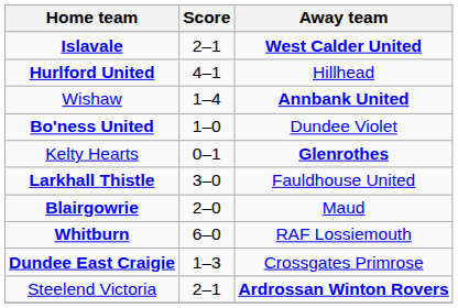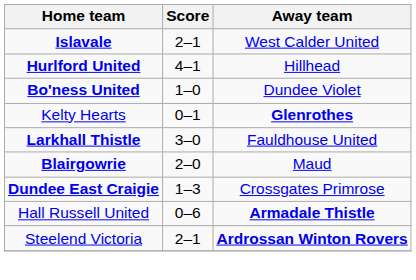 <table class="wikitable" style="text-align: center">
 <tr>
 <th>Home team</th>
 <th>Score</th>
 <th>Away team</th>
 </tr>
 <tr>
 <td><strong><a href='#'>Islavale</a></strong></td>
 <td>2–1</td>
-<td><strong><a href='#'>West Calder United</a></strong></td>
+<td><a href='#'>West Calder United</a></td>
 </tr>
 <tr>
 <td><strong><a href='#'>Hurlford United</a></strong></td>
 <td>4–1</td>
 <td><a href='#'>Hillhead</a></td>
-</tr>
-<tr>
-<td><a href='#'>Wishaw</a></td>
-<td>1–4</td>
-<td><strong><a href='#'>Annbank United</a></strong></td>
 </tr>
 <tr>
 <td><strong><a href='#'>Bo'ness United</a></strong></td>
 <td>1–0</td>
 <td><a href='#'>Dundee Violet</a></td>
 </tr>
 <tr>
 <td><a href='#'>Kelty Hearts</a></td>
 <td>0–1</td>
 <td><strong><a href='#'>Glenrothes</a></strong></td>
 </tr>
 <tr>
 <td><strong><a href='#'>Larkhall Thistle</a></strong></td>
 <td>3–0</td>
 <td><a href='#'>Fauldhouse United</a></td>
 </tr>
 <tr>
 <td><strong><a href='#'>Blairgowrie</a></strong></td>
 <td>2–0</td>
 <td><a href='#'>Maud</a></td>
 </tr>
 <tr>
-<td><strong><a href='#'>Whitburn</a></strong></td>
-<td>6–0</td>
-<td><a href='#'>RAF Lossiemouth</a></td>
-</tr>
-<tr>
 <td><strong><a href='#'>Dundee East Craigie</a></strong></td>
 <td>1–3</td>
 <td><a href='#'>Crossgates Primrose</a></td>
+</tr>
+<tr>
+<td><a href='#'>Hall Russell United</a></td>
+<td>0–6</td>
+<td><strong><a href='#'>Armadale Thistle</a></strong></td>
 </tr>
 <tr>
 <td><a href='#'>Steelend Victoria</a></td>
 <td>2–1</td>
 <td><strong><a href='#'>Ardrossan Winton Rovers</a></strong></td>
 </tr>
 <tr>
 </tr>
 </table>
